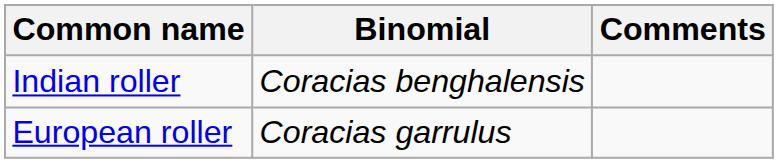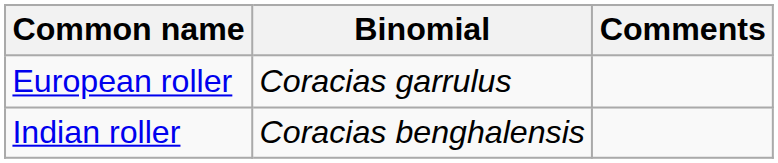 <table class="wikitable">
 <tr>
 <th>Common name</th>
 <th>Binomial</th>
 <th>Comments</th>
 </tr>
 <tr>
+<td><a href='#'>European roller</a></td>
+<td><em>Coracias garrulus</em></td>
+<td></td>
+</tr>
+<tr>
 <td><a href='#'>Indian roller</a></td>
 <td><em>Coracias benghalensis</em></td>
 <td></td>
 </tr>
-<tr>
-<td><a href='#'>European roller</a></td>
-<td><em>Coracias garrulus</em></td>
-<td></td>
-</tr>
 </table>
